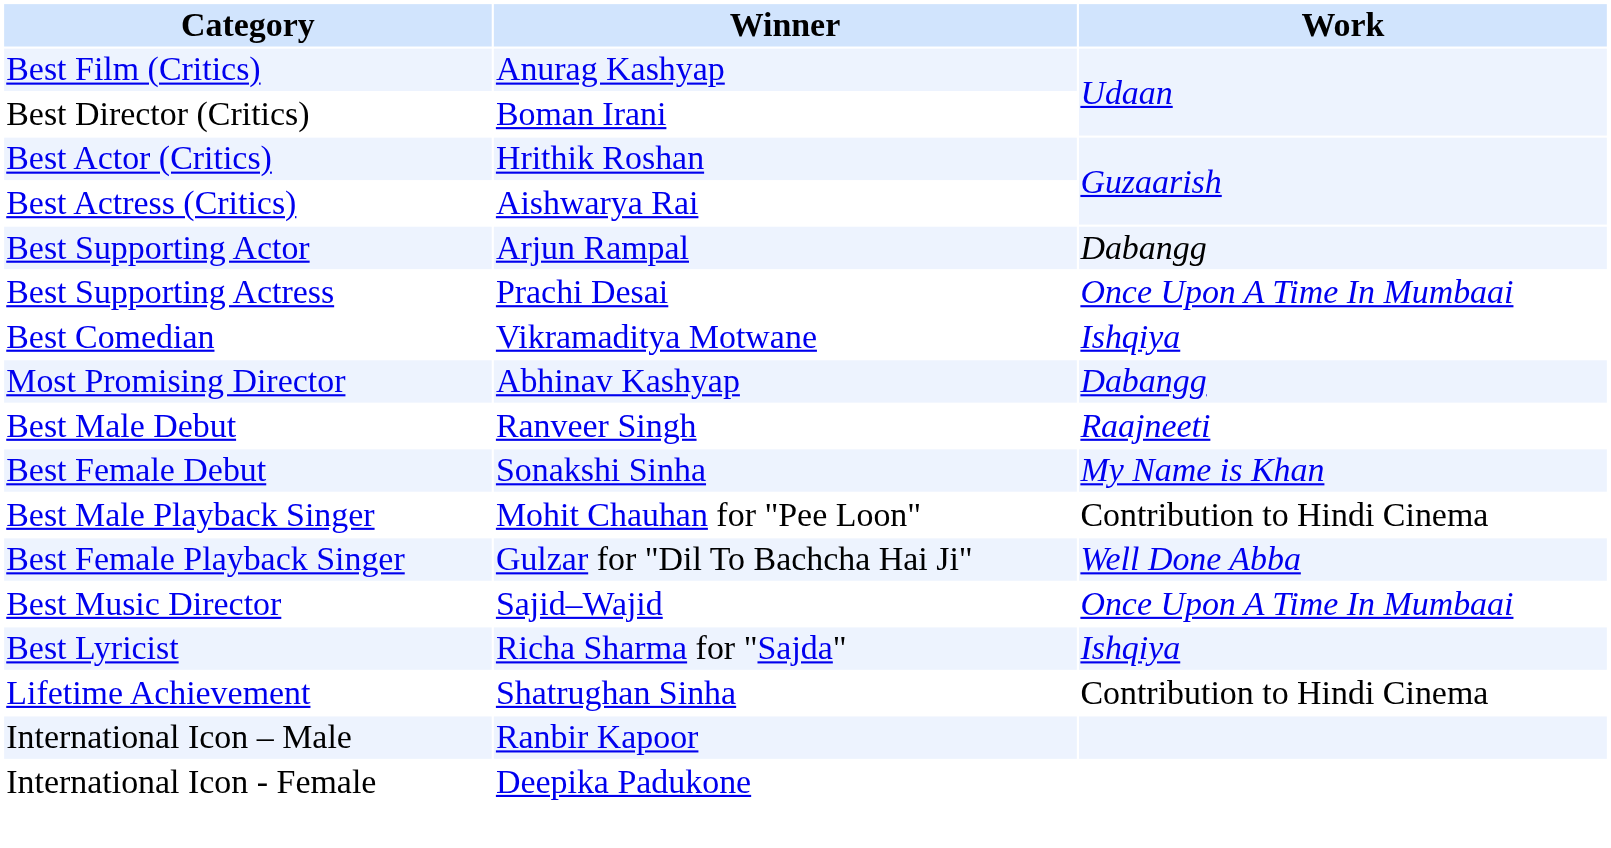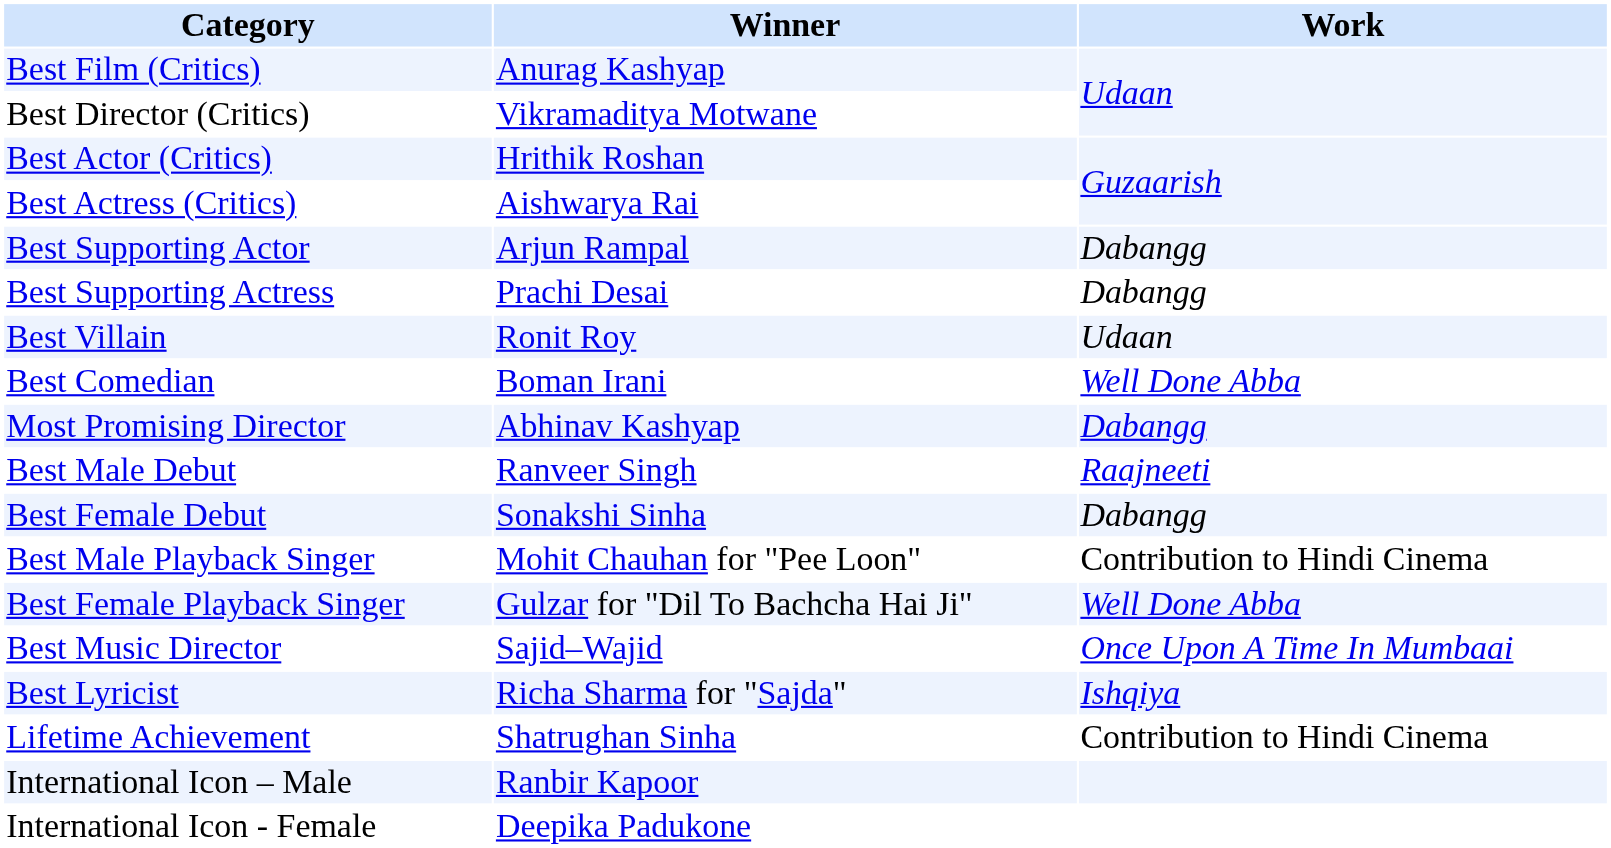 <table cellspacing="1" cellpadding="1" border="0" width="60%">
 <tr bgcolor="#d1e4fd">
 <th>Category</th>
 <th>Winner</th>
 <th>Work</th>
 </tr>
 <tr bgcolor=#edf3fe>
 <td><a href='#'>Best Film (Critics)</a></td>
 <td><a href='#'>Anurag Kashyap</a></td>
 <td rowspan="2"><a href='#'><em>Udaan</em></a></td>
 </tr>
 <tr>
 <td>Best Director (Critics)</td>
-<td><a href='#'>Boman Irani</a></td>
+<td><a href='#'>Vikramaditya Motwane</a></td>
 </tr>
 <tr bgcolor=#edf3fe>
 <td><a href='#'>Best Actor (Critics)</a></td>
 <td><a href='#'>Hrithik Roshan</a></td>
 <td rowspan="2"><a href='#'><em>Guzaarish</em></a></td>
 </tr>
 <tr>
 <td><a href='#'>Best Actress (Critics)</a></td>
 <td><a href='#'>Aishwarya Rai</a></td>
 </tr>
 <tr bgcolor=#edf3fe>
 <td><a href='#'>Best Supporting Actor</a></td>
 <td><a href='#'>Arjun Rampal</a></td>
 <td><em>Dabangg</em></td>
 </tr>
 <tr>
 <td><a href='#'>Best Supporting Actress</a></td>
 <td><a href='#'>Prachi Desai</a></td>
-<td><em><a href='#'>Once Upon A Time In Mumbaai</a></em></td>
+<td><em>Dabangg</em></td>
+</tr>
+<tr bgcolor=#edf3fe>
+<td><a href='#'>Best Villain</a></td>
+<td><a href='#'>Ronit Roy</a></td>
+<td><em>Udaan</em></td>
 </tr>
 <tr>
 <td><a href='#'>Best Comedian</a></td>
-<td><a href='#'>Vikramaditya Motwane</a></td>
-<td><em><a href='#'>Ishqiya</a></em></td>
+<td><a href='#'>Boman Irani</a></td>
+<td><em><a href='#'>Well Done Abba</a></em></td>
 </tr>
 <tr bgcolor=#edf3fe>
 <td><a href='#'>Most Promising Director</a></td>
 <td><a href='#'>Abhinav Kashyap</a></td>
 <td><em><a href='#'>Dabangg</a></em></td>
 </tr>
 <tr>
 <td><a href='#'>Best Male Debut</a></td>
 <td><a href='#'>Ranveer Singh</a></td>
 <td><em><a href='#'>Raajneeti</a></em></td>
 </tr>
 <tr bgcolor=#edf3fe>
 <td><a href='#'>Best Female Debut</a></td>
 <td><a href='#'>Sonakshi Sinha</a></td>
-<td><em><a href='#'>My Name is Khan</a></em></td>
+<td><em>Dabangg</em></td>
 </tr>
 <tr>
 <td><a href='#'>Best Male Playback Singer</a></td>
 <td><a href='#'>Mohit Chauhan</a> for "Pee Loon"</td>
 <td>Contribution to Hindi Cinema</td>
 </tr>
 <tr bgcolor=#edf3fe>
 <td><a href='#'>Best Female Playback Singer</a></td>
 <td><a href='#'>Gulzar</a> for "Dil To Bachcha Hai Ji"</td>
 <td><em><a href='#'>Well Done Abba</a></em></td>
 </tr>
 <tr>
 <td><a href='#'>Best Music Director</a></td>
 <td><a href='#'>Sajid–Wajid</a></td>
 <td><em><a href='#'>Once Upon A Time In Mumbaai</a></em></td>
 </tr>
 <tr bgcolor=#edf3fe>
 <td><a href='#'>Best Lyricist</a></td>
 <td><a href='#'>Richa Sharma</a> for "<a href='#'>Sajda</a>"</td>
 <td><em><a href='#'>Ishqiya</a></em></td>
 </tr>
 <tr>
 <td><a href='#'>Lifetime Achievement</a></td>
 <td><a href='#'>Shatrughan Sinha</a></td>
 <td>Contribution to Hindi Cinema</td>
 </tr>
 <tr bgcolor=#edf3fe>
 <td>International Icon – Male</td>
 <td><a href='#'>Ranbir Kapoor</a></td>
 <td></td>
 </tr>
 <tr>
 <td>International Icon - Female</td>
 <td><a href='#'>Deepika Padukone</a></td>
 <td></td>
 </tr>
 </table>
